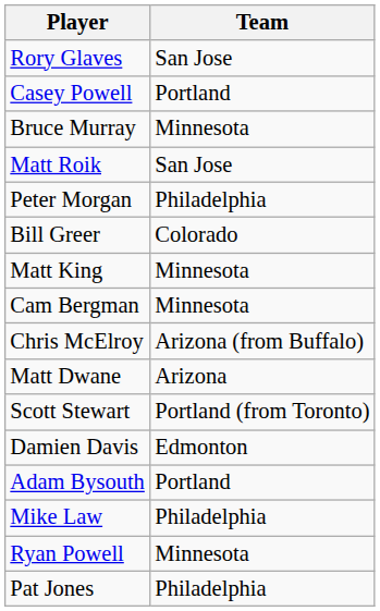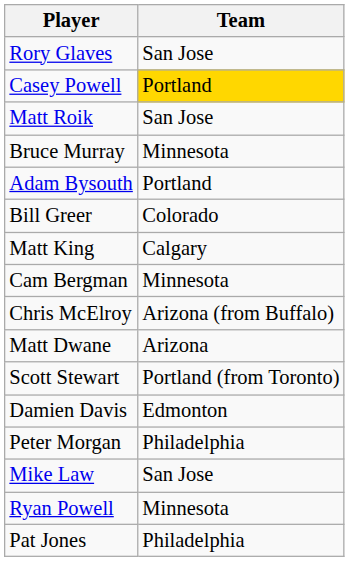 <table class="wikitable">
 <tr>
 <th>Player</th>
 <th>Team</th>
 </tr>
 <tr>
 <td><a href='#'>Rory Glaves</a></td>
 <td>San Jose</td>
 </tr>
 <tr>
 <td><a href='#'>Casey Powell</a></td>
-<td>Portland</td>
+<td style="background: gold;">Portland</td>
+</tr>
+<tr>
+<td><a href='#'>Matt Roik</a></td>
+<td>San Jose</td>
 </tr>
 <tr>
 <td>Bruce Murray</td>
 <td>Minnesota</td>
 </tr>
 <tr>
-<td><a href='#'>Matt Roik</a></td>
-<td>San Jose</td>
-</tr>
-<tr>
-<td>Peter Morgan</td>
-<td>Philadelphia</td>
+<td><a href='#'>Adam Bysouth</a></td>
+<td>Portland</td>
 </tr>
 <tr>
 <td>Bill Greer</td>
 <td>Colorado</td>
 </tr>
 <tr>
 <td>Matt King</td>
-<td>Minnesota</td>
+<td>Calgary</td>
 </tr>
 <tr>
 <td>Cam Bergman</td>
 <td>Minnesota</td>
 </tr>
 <tr>
 <td>Chris McElroy</td>
 <td>Arizona (from Buffalo)</td>
 </tr>
 <tr>
 <td>Matt Dwane</td>
 <td>Arizona</td>
 </tr>
 <tr>
 <td>Scott Stewart</td>
 <td>Portland (from Toronto)</td>
 </tr>
 <tr>
 <td>Damien Davis</td>
 <td>Edmonton</td>
 </tr>
 <tr>
-<td><a href='#'>Adam Bysouth</a></td>
-<td>Portland</td>
+<td>Peter Morgan</td>
+<td>Philadelphia</td>
 </tr>
 <tr>
 <td><a href='#'>Mike Law</a></td>
-<td>Philadelphia</td>
+<td>San Jose</td>
 </tr>
 <tr>
 <td><a href='#'>Ryan Powell</a></td>
 <td>Minnesota</td>
 </tr>
 <tr>
 <td>Pat Jones</td>
 <td>Philadelphia</td>
 </tr>
 </table>
